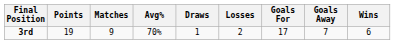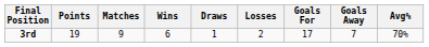 <table class="wikitable" style="font-size: 95%; text-align: center;">
 <tr>
 <th width=60>Final Position</th>
 <th width=60>Points</th>
 <th width=60>Matches</th>
-<th width=60>Avg%</th>
+<th width=60>Wins</th>
 <th width=60>Draws</th>
 <th width=60>Losses</th>
 <th width=60>Goals For</th>
 <th width=60>Goals Away</th>
-<th width=60>Wins</th>
+<th width=60>Avg%</th>
 </tr>
 <tr>
 <td><strong>3rd</strong></td>
 <td>19</td>
 <td>9</td>
-<td>70%</td>
+<td>6</td>
 <td>1</td>
 <td>2</td>
 <td>17</td>
 <td>7</td>
-<td>6</td>
+<td>70%</td>
 </tr>
 </table>
